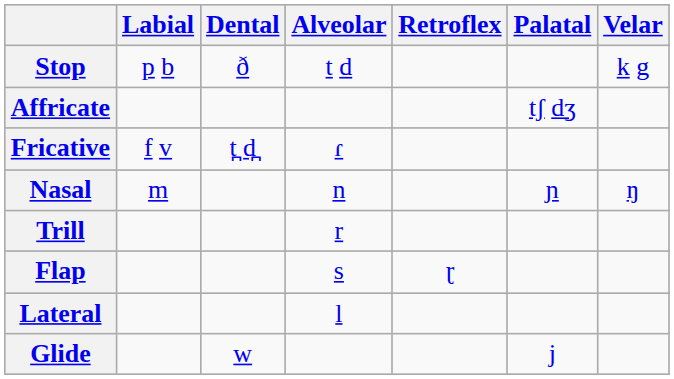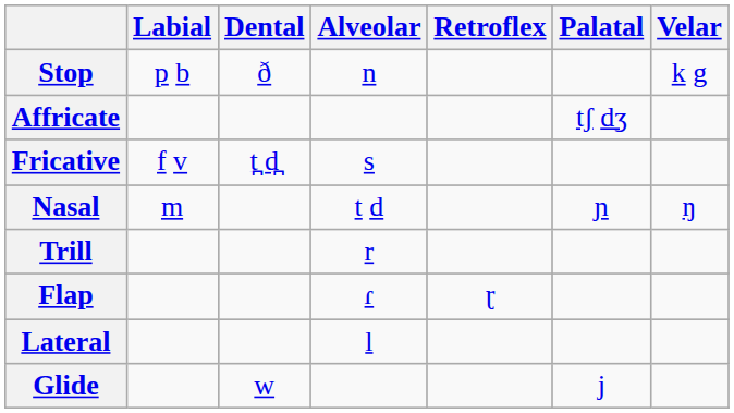 <table class="wikitable" style="text-align:center">
 <tr>
 <th></th>
 <th><a href='#'>Labial</a></th>
 <th><a href='#'>Dental</a></th>
 <th><a href='#'>Alveolar</a></th>
 <th><a href='#'>Retroflex</a></th>
 <th><a href='#'>Palatal</a></th>
 <th><a href='#'>Velar</a></th>
 </tr>
 <tr>
 <th><a href='#'>Stop</a></th>
 <td><a href='#'>p</a> <a href='#'>b</a></td>
 <td><a href='#'>ð</a></td>
-<td><a href='#'>t</a> <a href='#'>d</a></td>
+<td><a href='#'>n</a></td>
 <td></td>
 <td></td>
 <td><a href='#'>k</a> <a href='#'>g</a></td>
 </tr>
 <tr>
 <th><a href='#'>Affricate</a></th>
 <td></td>
 <td></td>
 <td></td>
 <td></td>
 <td><a href='#'>tʃ</a> <a href='#'>dʒ</a></td>
 <td></td>
 </tr>
 <tr>
 <th><a href='#'>Fricative</a></th>
 <td><a href='#'>f</a> <a href='#'>v</a></td>
 <td><a href='#'>t̪</a> <a href='#'>d̪</a></td>
-<td><a href='#'>ɾ</a></td>
+<td><a href='#'>s</a></td>
 <td></td>
 <td></td>
 <td></td>
 </tr>
 <tr>
 <th><a href='#'>Nasal</a></th>
 <td><a href='#'>m</a></td>
 <td></td>
-<td><a href='#'>n</a></td>
+<td><a href='#'>t</a> <a href='#'>d</a></td>
 <td></td>
 <td><a href='#'>ɲ</a></td>
 <td><a href='#'>ŋ</a></td>
 </tr>
 <tr>
 <th><a href='#'>Trill</a></th>
 <td></td>
 <td></td>
 <td><a href='#'>r</a></td>
 <td></td>
 <td></td>
 <td></td>
 </tr>
 <tr>
 <th><a href='#'>Flap</a></th>
 <td></td>
 <td></td>
-<td><a href='#'>s</a></td>
+<td><a href='#'>ɾ</a></td>
 <td><a href='#'>ɽ</a></td>
 <td></td>
 <td></td>
 </tr>
 <tr>
 <th><a href='#'>Lateral</a></th>
 <td></td>
 <td></td>
 <td><a href='#'>l</a></td>
 <td></td>
 <td></td>
 <td></td>
 </tr>
 <tr>
 <th><a href='#'>Glide</a></th>
 <td></td>
 <td><a href='#'>w</a></td>
 <td></td>
 <td></td>
 <td><a href='#'>j</a></td>
 <td></td>
 </tr>
 </table>
